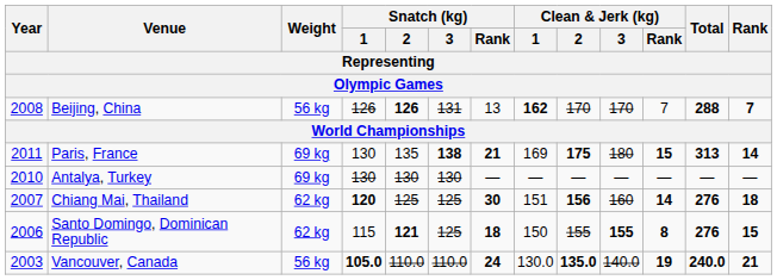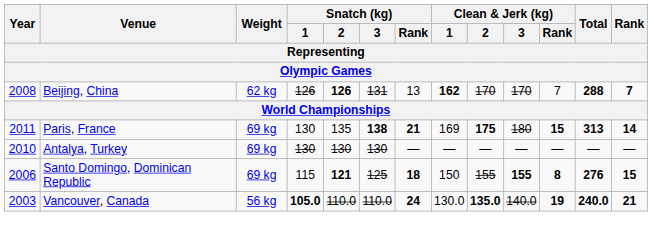 <table class = "wikitable" style="text-align:center;">
 <tr>
 <th rowspan=2 width=40>Year</th>
 <th rowspan=2 width=250>Venue</th>
 <th rowspan=2 width=60>Weight</th>
 <th colspan=4>Snatch (kg)</th>
 <th colspan=4>Clean & Jerk (kg)</th>
 <th rowspan=2 width=40>Total</th>
 <th rowspan=2 width=40>Rank</th>
 </tr>
 <tr>
 <th width=40>1</th>
 <th width=40>2</th>
 <th width=40>3</th>
 <th width=40>Rank</th>
 <th width=40>1</th>
 <th width=40>2</th>
 <th width=40>3</th>
 <th width=40>Rank</th>
 </tr>
 <tr>
 <th colspan=13>Representing </th>
 </tr>
 <tr>
 <th colspan=13><a href='#'>Olympic Games</a></th>
 </tr>
 <tr>
 <td><a href='#'>2008</a></td>
 <td align=left> <a href='#'>Beijing</a>, <a href='#'>China</a></td>
-<td><a href='#'>56 kg</a></td>
+<td><a href='#'>62 kg</a></td>
 <td><s>126</s></td>
 <td><strong>126</strong></td>
 <td><s>131</s></td>
 <td>13</td>
 <td><strong>162</strong></td>
 <td><s>170</s></td>
 <td><s>170</s></td>
 <td>7</td>
 <td><strong>288</strong></td>
 <td><strong>7</strong></td>
 </tr>
 <tr>
 <th colspan=13><a href='#'>World Championships</a></th>
 </tr>
 <tr>
 <td><a href='#'>2011</a></td>
 <td align=left> <a href='#'>Paris</a>, <a href='#'>France</a></td>
 <td><a href='#'>69 kg</a></td>
 <td>130</td>
 <td>135</td>
 <td><strong>138</strong></td>
 <td><strong>21</strong></td>
 <td>169</td>
 <td><strong>175</strong></td>
 <td><s>180</s></td>
 <td><strong>15</strong></td>
 <td><strong>313</strong></td>
 <td><strong>14</strong></td>
 </tr>
 <tr>
 <td><a href='#'>2010</a></td>
 <td align=left> <a href='#'>Antalya</a>, <a href='#'>Turkey</a></td>
 <td><a href='#'>69 kg</a></td>
 <td><s>130</s></td>
 <td><s>130</s></td>
 <td><s>130</s></td>
 <td>—</td>
 <td>—</td>
 <td>—</td>
 <td>—</td>
 <td>—</td>
 <td>—</td>
 <td>—</td>
 </tr>
 <tr>
-<td><a href='#'>2007</a></td>
-<td align=left> <a href='#'>Chiang Mai</a>, <a href='#'>Thailand</a></td>
-<td><a href='#'>62 kg</a></td>
-<td><strong>120</strong></td>
-<td><s>125</s></td>
-<td><s>125</s></td>
-<td><strong>30</strong></td>
-<td>151</td>
-<td><strong>156</strong></td>
-<td><s>160</s></td>
-<td><strong>14</strong></td>
-<td><strong>276</strong></td>
-<td><strong>18</strong></td>
-</tr>
-<tr>
 <td><a href='#'>2006</a></td>
 <td align=left> <a href='#'>Santo Domingo</a>, <a href='#'>Dominican Republic</a></td>
-<td><a href='#'>62 kg</a></td>
+<td><a href='#'>69 kg</a></td>
 <td>115</td>
 <td><strong>121</strong></td>
 <td><s>125</s></td>
 <td><strong>18</strong></td>
 <td>150</td>
 <td><s>155</s></td>
 <td><strong>155</strong></td>
 <td><strong>8</strong></td>
 <td><strong>276</strong></td>
 <td><strong>15</strong></td>
 </tr>
 <tr>
 <td><a href='#'>2003</a></td>
 <td align=left> <a href='#'>Vancouver</a>, <a href='#'>Canada</a></td>
 <td><a href='#'>56 kg</a></td>
 <td><strong>105.0</strong></td>
 <td><s>110.0</s></td>
 <td><s>110.0</s></td>
 <td><strong>24</strong></td>
 <td>130.0</td>
 <td><strong>135.0</strong></td>
 <td><s>140.0</s></td>
 <td><strong>19</strong></td>
 <td><strong>240.0</strong></td>
 <td><strong>21</strong></td>
 </tr>
 </table>
